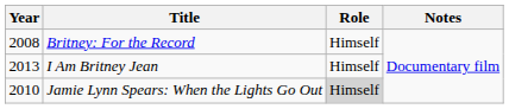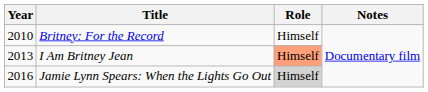 <table class="wikitable">
 <tr>
 <th>Year</th>
 <th>Title</th>
 <th>Role</th>
 <th>Notes</th>
 </tr>
 <tr>
-<td>2008</td>
+<td>2010</td>
 <td><em><a href='#'>Britney: For the Record</a></em></td>
 <td>Himself</td>
 <td rowspan="3"><a href='#'>Documentary film</a></td>
 </tr>
 <tr>
 <td>2013</td>
 <td><em>I Am Britney Jean</em></td>
-<td>Himself</td>
+<td style="background: lightsalmon;">Himself</td>
 </tr>
 <tr>
-<td>2010</td>
+<td>2016</td>
 <td><em>Jamie Lynn Spears: When the Lights Go Out</em></td>
 <td style="background: lightgrey;">Himself</td>
 </tr>
 </table>
